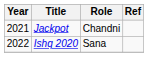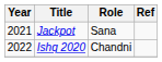 <table class="wikitable sortable plainrowheaders">
 <tr style="background:#ccc; text-align:center;">
 <th scope="col">Year</th>
 <th scope="col">Title</th>
 <th scope="col">Role</th>
 <th scope="col">Ref</th>
 </tr>
 <tr>
 <td>2021</td>
 <td><em><a href='#'>Jackpot</a></em></td>
-<td>Chandni</td>
+<td>Sana</td>
 <td></td>
 </tr>
 <tr>
 <td>2022</td>
 <td><em><a href='#'>Ishq 2020</a></em></td>
-<td>Sana</td>
+<td>Chandni</td>
 <td></td>
 </tr>
 <tr>
 </tr>
 </table>
